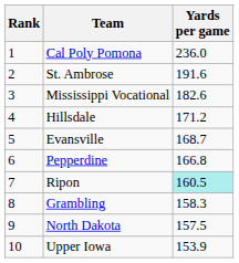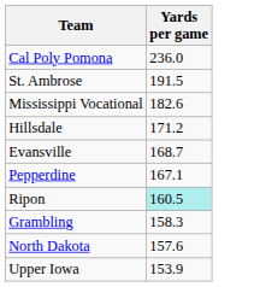 <table class="wikitable sortable">
 <tr>
-<th>Rank</th>
 <th>Team</th>
 <th>Yards<br>per game</th>
 </tr>
 <tr>
-<td>1</td>
 <td><a href='#'>Cal Poly Pomona</a></td>
 <td>236.0</td>
 </tr>
 <tr>
-<td>2</td>
 <td>St. Ambrose</td>
-<td>191.6</td>
+<td>191.5</td>
 </tr>
 <tr>
-<td>3</td>
 <td>Mississippi Vocational</td>
 <td>182.6</td>
 </tr>
 <tr>
-<td>4</td>
 <td>Hillsdale</td>
 <td>171.2</td>
 </tr>
 <tr>
-<td>5</td>
 <td>Evansville</td>
 <td>168.7</td>
 </tr>
 <tr>
-<td>6</td>
 <td><a href='#'>Pepperdine</a></td>
-<td>166.8</td>
+<td>167.1</td>
 </tr>
 <tr>
-<td>7</td>
 <td>Ripon</td>
 <td style="background: paleturquoise;">160.5</td>
 </tr>
 <tr>
-<td>8</td>
 <td><a href='#'>Grambling</a></td>
 <td>158.3</td>
 </tr>
 <tr>
-<td>9</td>
 <td><a href='#'>North Dakota</a></td>
-<td>157.5</td>
+<td>157.6</td>
 </tr>
 <tr>
-<td>10</td>
 <td>Upper Iowa</td>
 <td>153.9</td>
 </tr>
 </table>
